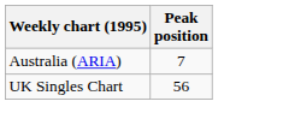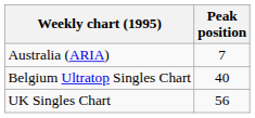 <table class="wikitable sortable">
 <tr>
 <th>Weekly chart (1995)</th>
 <th>Peak<br>position</th>
 </tr>
 <tr>
 <td>Australia (<a href='#'>ARIA</a>)</td>
 <td style="text-align:center;">7</td>
 </tr>
 <tr>
+<td>Belgium <a href='#'>Ultratop</a> Singles Chart</td>
+<td style="text-align:center;">40</td>
+</tr>
+<tr>
 <td>UK Singles Chart</td>
 <td style="text-align:center;">56</td>
 </tr>
 </table>
